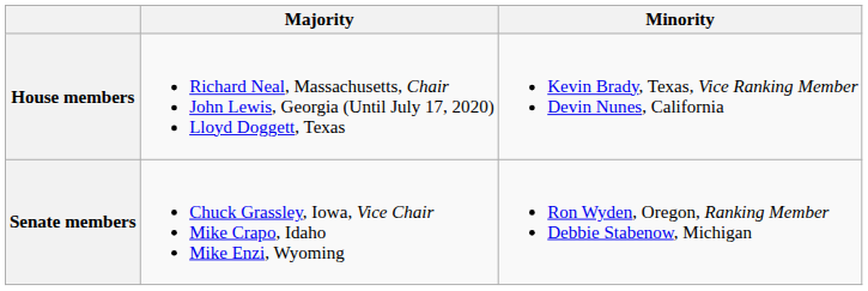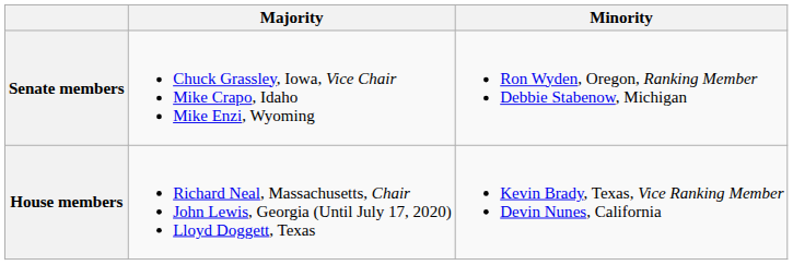 <table class="wikitable">
 <tr>
 <th></th>
 <th>Majority</th>
 <th>Minority</th>
 </tr>
 <tr>
+<th>Senate members</th>
+<td valign="top" ><br><ul><li><a href='#'>Chuck Grassley</a>, Iowa, <em>Vice Chair</em></li><li><a href='#'>Mike Crapo</a>, Idaho</li><li><a href='#'>Mike Enzi</a>, Wyoming</li></ul></td>
+<td valign="top" ><br><ul><li><a href='#'>Ron Wyden</a>, Oregon, <em>Ranking Member</em></li><li><a href='#'>Debbie Stabenow</a>, Michigan</li></ul></td>
+</tr>
+<tr>
 <th>House members</th>
 <td valign="top" ><br><ul><li><a href='#'>Richard Neal</a>, Massachusetts, <em>Chair</em></li><li><a href='#'>John Lewis</a>, Georgia (Until July 17, 2020)</li><li><a href='#'>Lloyd Doggett</a>, Texas</li></ul></td>
 <td valign="top" ><br><ul><li><a href='#'>Kevin Brady</a>, Texas, <em>Vice Ranking Member</em></li><li><a href='#'>Devin Nunes</a>, California</li></ul></td>
 </tr>
-<tr>
-<th>Senate members</th>
-<td valign="top" ><br><ul><li><a href='#'>Chuck Grassley</a>, Iowa, <em>Vice Chair</em></li><li><a href='#'>Mike Crapo</a>, Idaho</li><li><a href='#'>Mike Enzi</a>, Wyoming</li></ul></td>
-<td valign="top" ><br><ul><li><a href='#'>Ron Wyden</a>, Oregon, <em>Ranking Member</em></li><li><a href='#'>Debbie Stabenow</a>, Michigan</li></ul></td>
-</tr>
 </table>
